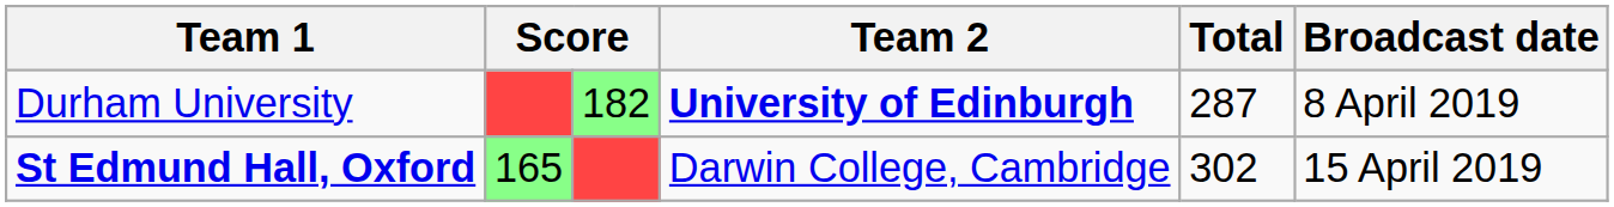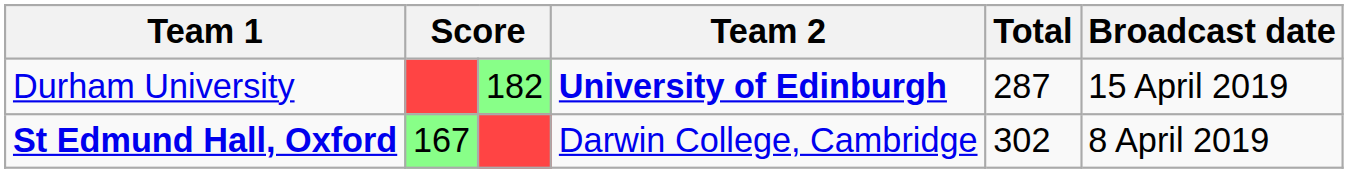 <table class="wikitable">
 <tr>
 <th>Team 1</th>
 <th colspan="2">Score</th>
 <th>Team 2</th>
 <th>Total</th>
 <th>Broadcast date</th>
 </tr>
 <tr>
 <td><a href='#'>Durham University</a></td>
 <td style="background:#f44;"></td>
 <td style="background:#88ff88">182</td>
 <td><strong><a href='#'>University of Edinburgh</a></strong></td>
 <td>287</td>
-<td>8 April 2019</td>
+<td>15 April 2019</td>
 </tr>
 <tr>
 <td><strong><a href='#'>St Edmund Hall, Oxford</a></strong></td>
-<td style="background:#88ff88">165</td>
+<td style="background:#88ff88">167</td>
 <td style="background:#f44;"></td>
 <td><a href='#'>Darwin College, Cambridge</a></td>
 <td>302</td>
-<td>15 April 2019</td>
+<td>8 April 2019</td>
 </tr>
 </table>
